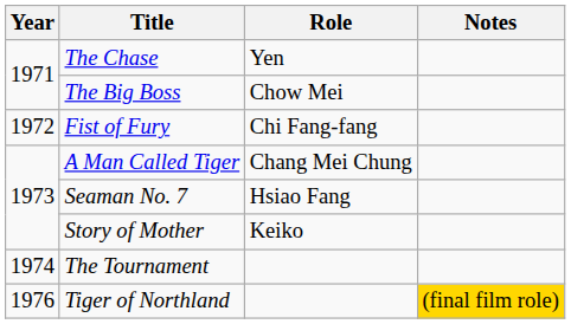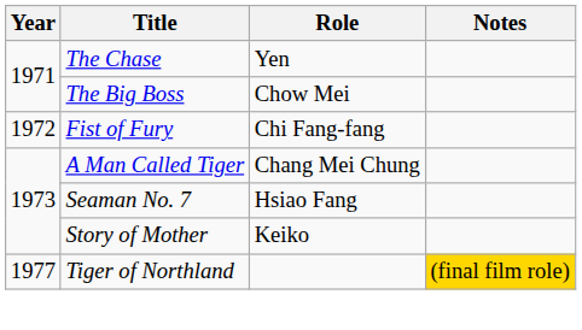 <table border class="wikitable">
 <tr>
 <th>Year</th>
 <th>Title</th>
 <th>Role</th>
 <th>Notes</th>
 </tr>
 <tr>
 <td rowspan="2">1971</td>
 <td><em><a href='#'>The Chase</a></em></td>
 <td>Yen</td>
 <td></td>
 </tr>
 <tr>
 <td><em><a href='#'>The Big Boss</a></em></td>
 <td>Chow Mei</td>
 <td></td>
 </tr>
 <tr>
 <td>1972</td>
 <td><em><a href='#'>Fist of Fury</a></em></td>
 <td>Chi Fang-fang</td>
 <td></td>
 </tr>
 <tr>
 <td rowspan="3">1973</td>
 <td><em><a href='#'>A Man Called Tiger</a></em></td>
 <td>Chang Mei Chung</td>
 <td></td>
 </tr>
 <tr>
 <td><em>Seaman No. 7</em></td>
 <td>Hsiao Fang</td>
 <td></td>
 </tr>
 <tr>
 <td><em>Story of Mother</em></td>
 <td>Keiko</td>
 <td></td>
 </tr>
 <tr>
-<td>1974</td>
-<td><em>The Tournament</em></td>
-<td></td>
-<td></td>
-</tr>
-<tr>
-<td>1976</td>
+<td>1977</td>
 <td><em>Tiger of Northland</em></td>
 <td></td>
 <td style="background: gold;">(final film role)</td>
 </tr>
 </table>
